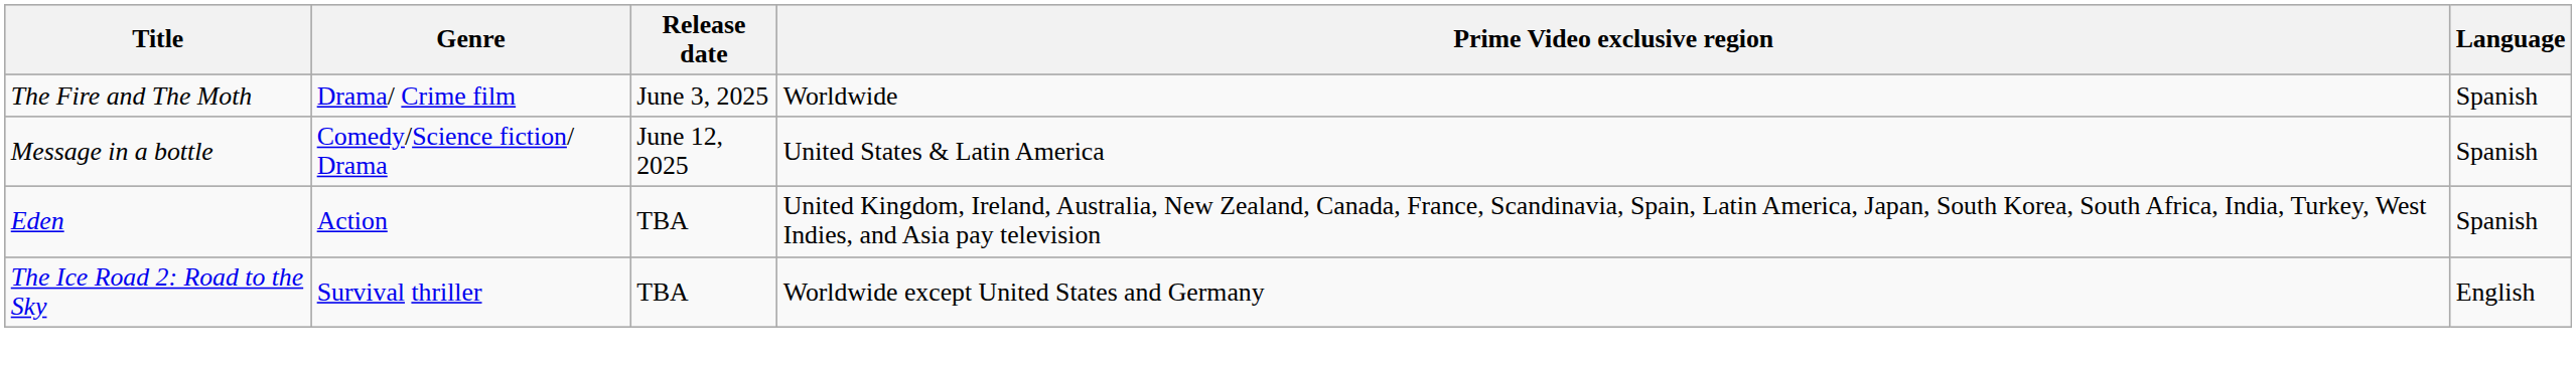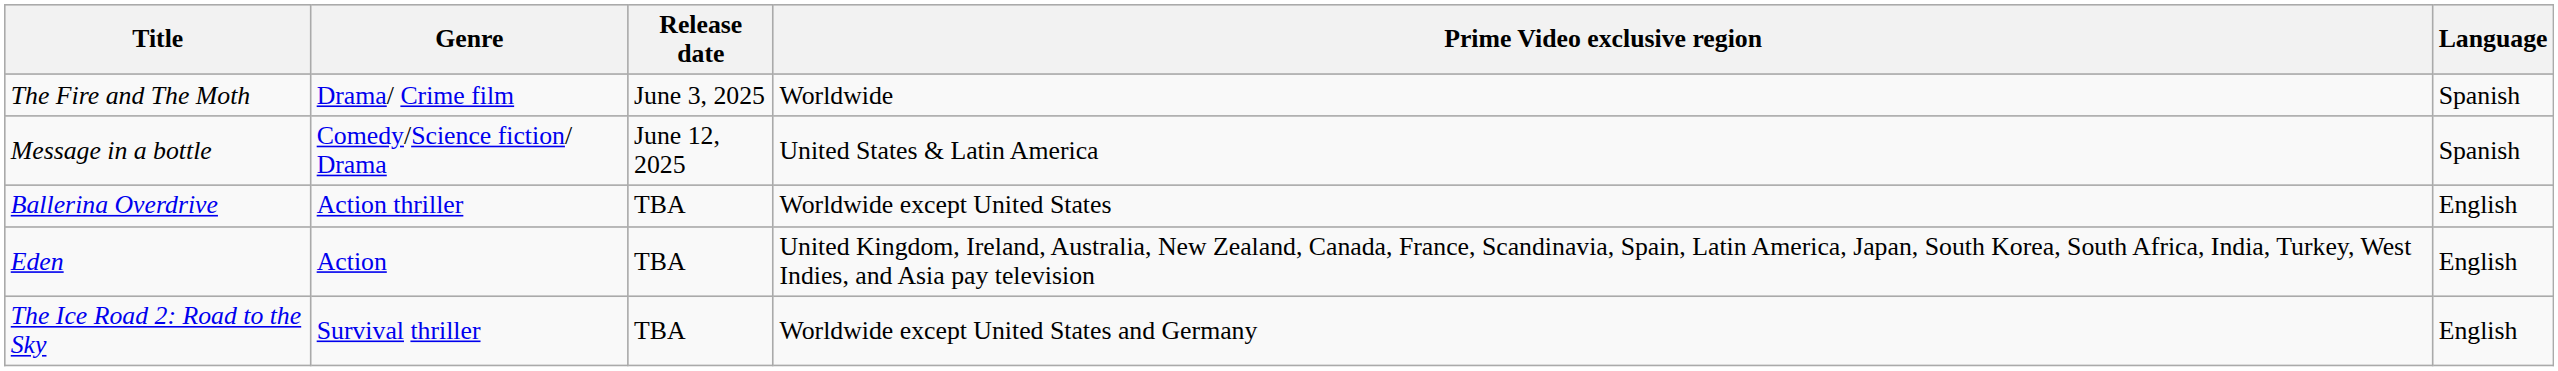 <table class="wikitable sortable" style="width:100%;">
 <tr>
 <th>Title</th>
 <th>Genre</th>
 <th>Release date</th>
 <th>Prime Video exclusive region</th>
 <th>Language</th>
 </tr>
 <tr>
 <td><em>The Fire and The Moth</em></td>
 <td><a href='#'>Drama</a>/ <a href='#'>Crime film</a></td>
 <td>June 3, 2025</td>
 <td>Worldwide</td>
 <td>Spanish</td>
 </tr>
 <tr>
 <td><em>Message in a bottle</em></td>
 <td><a href='#'>Comedy</a>/<a href='#'>Science fiction</a>/ <a href='#'>Drama</a></td>
 <td>June 12, 2025</td>
 <td>United States & Latin America</td>
 <td>Spanish</td>
 </tr>
 <tr>
+<td><em><a href='#'>Ballerina Overdrive</a></em></td>
+<td><a href='#'>Action thriller</a></td>
+<td>TBA</td>
+<td>Worldwide except United States</td>
+<td>English</td>
+</tr>
+<tr>
 <td><em><a href='#'>Eden</a></em></td>
 <td><a href='#'>Action</a></td>
 <td>TBA</td>
 <td>United Kingdom, Ireland, Australia, New Zealand, Canada, France, Scandinavia, Spain, Latin America, Japan, South Korea, South Africa, India, Turkey, West Indies, and Asia pay television</td>
-<td>Spanish</td>
+<td>English</td>
 </tr>
 <tr>
 <td><em><a href='#'>The Ice Road 2: Road to the Sky</a></em></td>
 <td><a href='#'>Survival</a> <a href='#'>thriller</a></td>
 <td>TBA</td>
 <td>Worldwide except United States and Germany</td>
 <td>English</td>
 </tr>
 </table>
